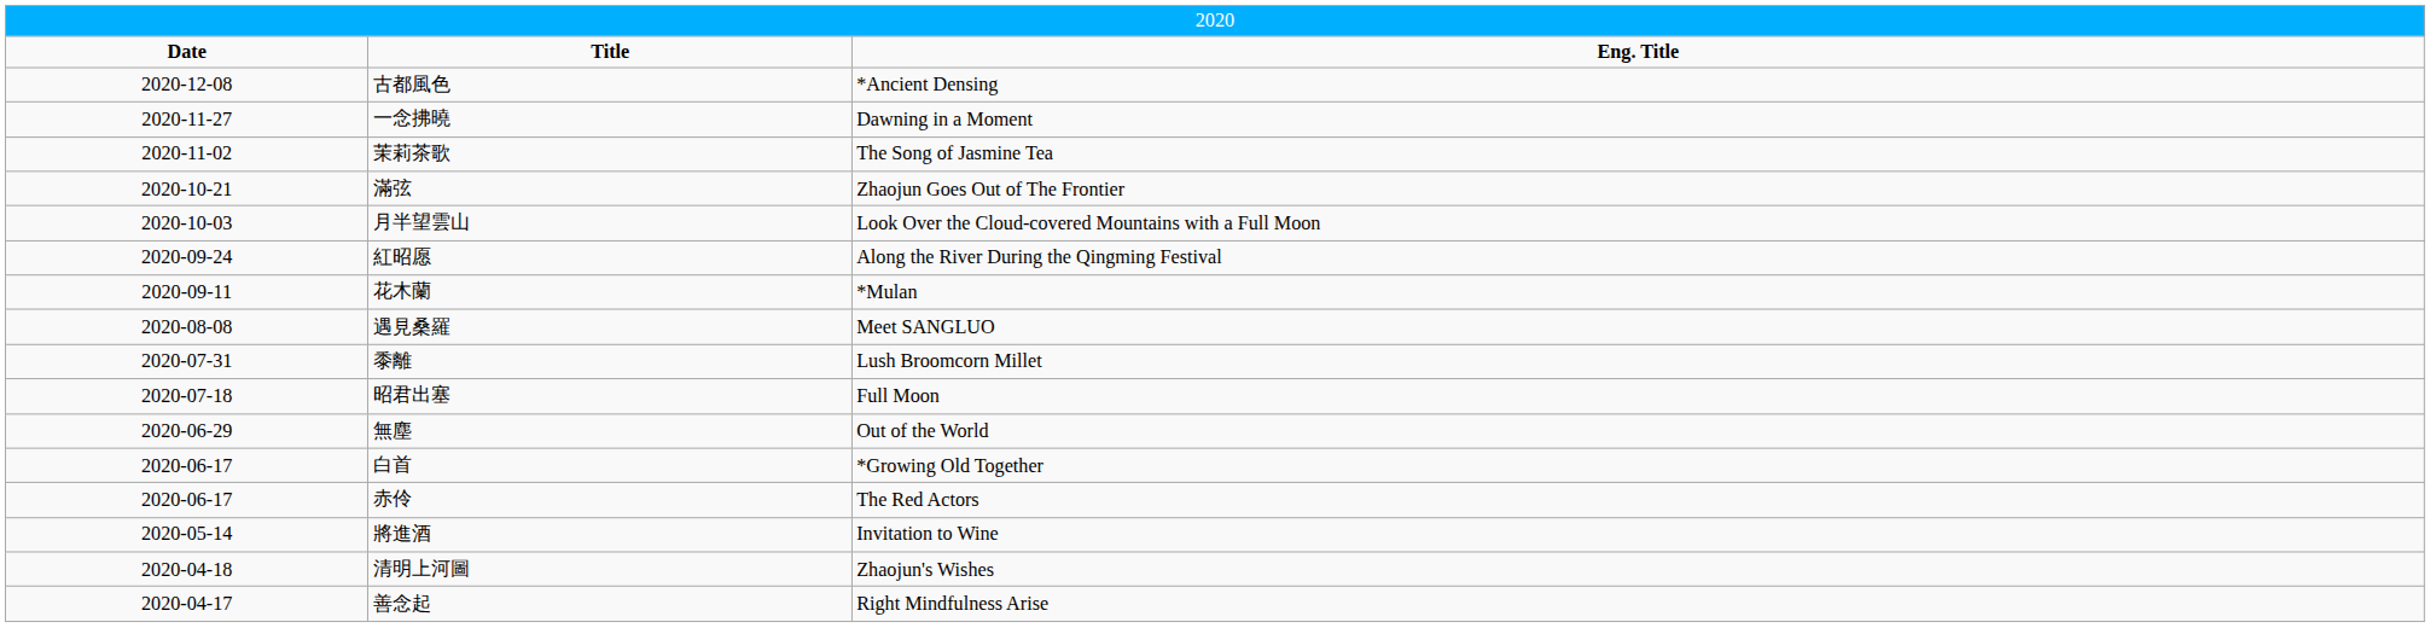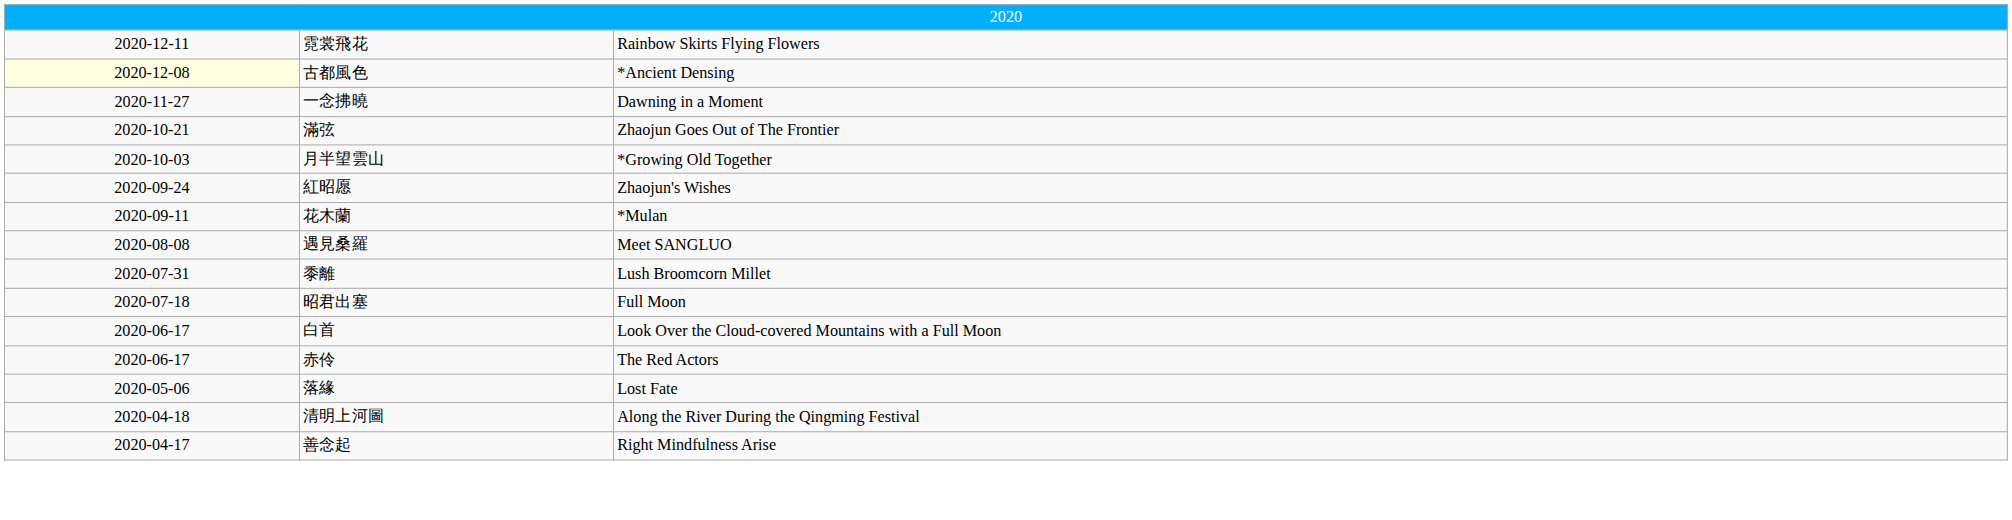 <table class="wikitable mw-collapsible mw-collapsed" width="100%" style="text-align:left">
 <tr style="background:#00B0FF; color:white ">
 <td colspan="3" align="center">2020</td>
 </tr>
 <tr>
-<td width="15%" align="center"><strong>Date</strong></td>
-<td width="20%" align="center"><strong>Title</strong></td>
-<td align="center"><strong>Eng. Title</strong></td>
+<td align="center">2020-12-11</td>
+<td>霓裳飛花</td>
+<td>Rainbow Skirts Flying Flowers</td>
 </tr>
 <tr>
-<td align="center">2020-12-08</td>
+<td align="center" style="background: lightyellow;">2020-12-08</td>
 <td>古都風色</td>
 <td>*Ancient Densing</td>
 </tr>
 <tr>
 <td align="center">2020-11-27</td>
 <td>一念拂曉</td>
 <td>Dawning in a Moment</td>
 </tr>
 <tr>
-<td align="center">2020-11-02</td>
-<td>茉莉茶歌</td>
-<td>The Song of Jasmine Tea</td>
-</tr>
-<tr>
 <td align="center">2020-10-21</td>
 <td>滿弦</td>
 <td>Zhaojun Goes Out of The Frontier</td>
 </tr>
 <tr>
 <td align="center">2020-10-03</td>
 <td>月半望雲山</td>
-<td>Look Over the Cloud-covered Mountains with a Full Moon</td>
+<td>*Growing Old Together</td>
 </tr>
 <tr>
 <td align="center">2020-09-24</td>
 <td>紅昭愿</td>
-<td>Along the River During the Qingming Festival</td>
+<td>Zhaojun's Wishes</td>
 </tr>
 <tr>
 <td align="center">2020-09-11</td>
 <td>花木蘭</td>
 <td>*Mulan</td>
 </tr>
 <tr>
 <td align="center">2020-08-08</td>
 <td>遇見桑羅</td>
 <td>Meet SANGLUO</td>
 </tr>
 <tr>
 <td align="center">2020-07-31</td>
 <td>黍離</td>
 <td>Lush Broomcorn Millet</td>
 </tr>
 <tr>
 <td align="center">2020-07-18</td>
 <td>昭君出塞</td>
 <td>Full Moon</td>
 </tr>
 <tr>
-<td align="center">2020-06-29</td>
-<td>無塵</td>
-<td>Out of the World</td>
-</tr>
-<tr>
 <td align="center">2020-06-17</td>
 <td>白首</td>
-<td>*Growing Old Together</td>
+<td>Look Over the Cloud-covered Mountains with a Full Moon</td>
 </tr>
 <tr>
 <td align="center">2020-06-17</td>
 <td>赤伶</td>
 <td>The Red Actors</td>
 </tr>
 <tr>
-<td align="center">2020-05-14</td>
-<td>將進酒</td>
-<td>Invitation to Wine</td>
+<td align="center">2020-05-06</td>
+<td>落緣</td>
+<td>Lost Fate</td>
 </tr>
 <tr>
 <td align="center">2020-04-18</td>
 <td>清明上河圖</td>
-<td>Zhaojun's Wishes</td>
+<td>Along the River During the Qingming Festival</td>
 </tr>
 <tr>
 <td align="center">2020-04-17</td>
 <td>善念起</td>
 <td>Right Mindfulness Arise</td>
 </tr>
 </table>
